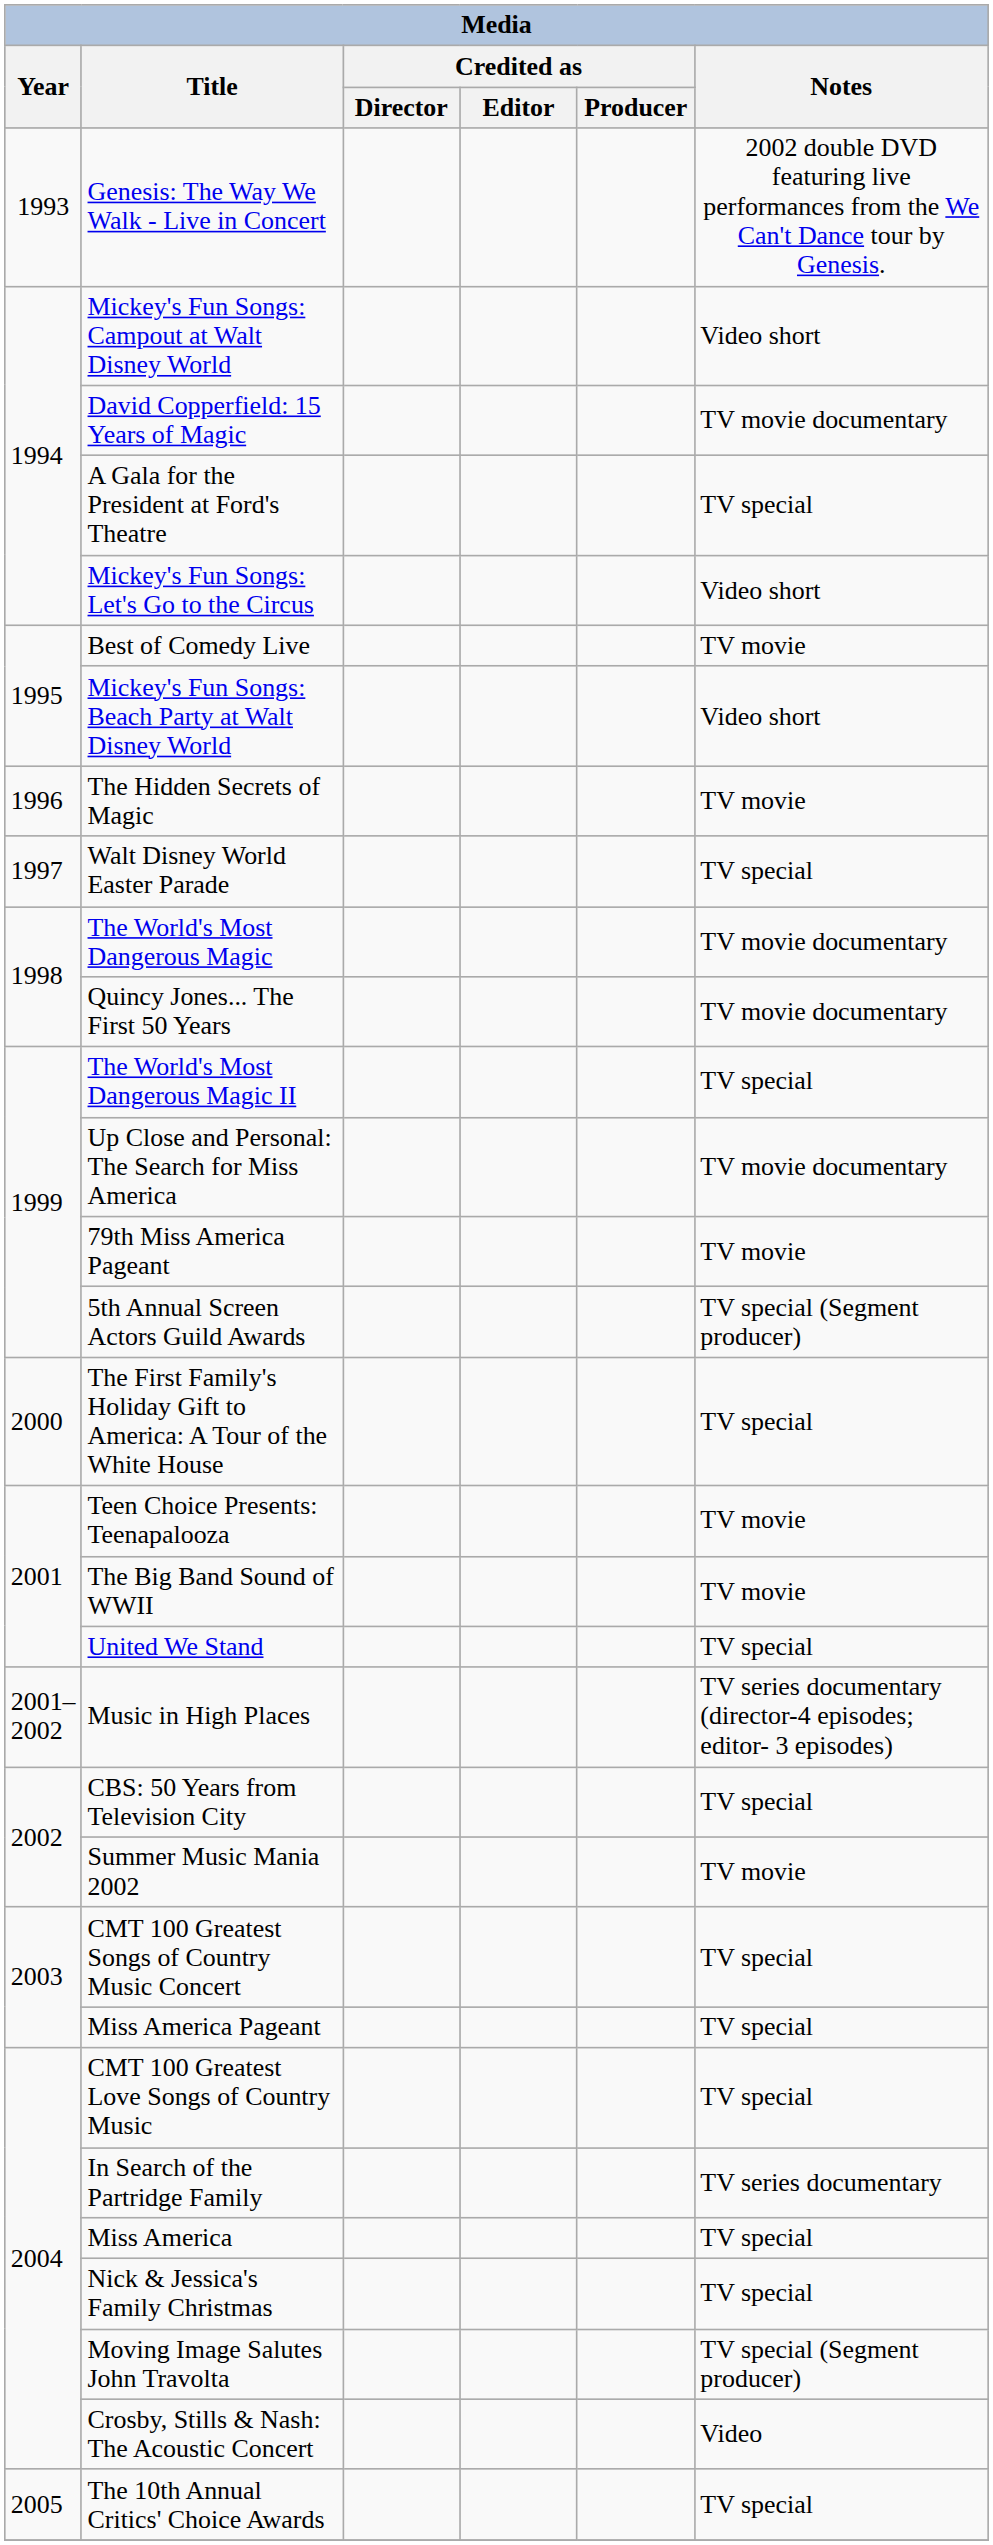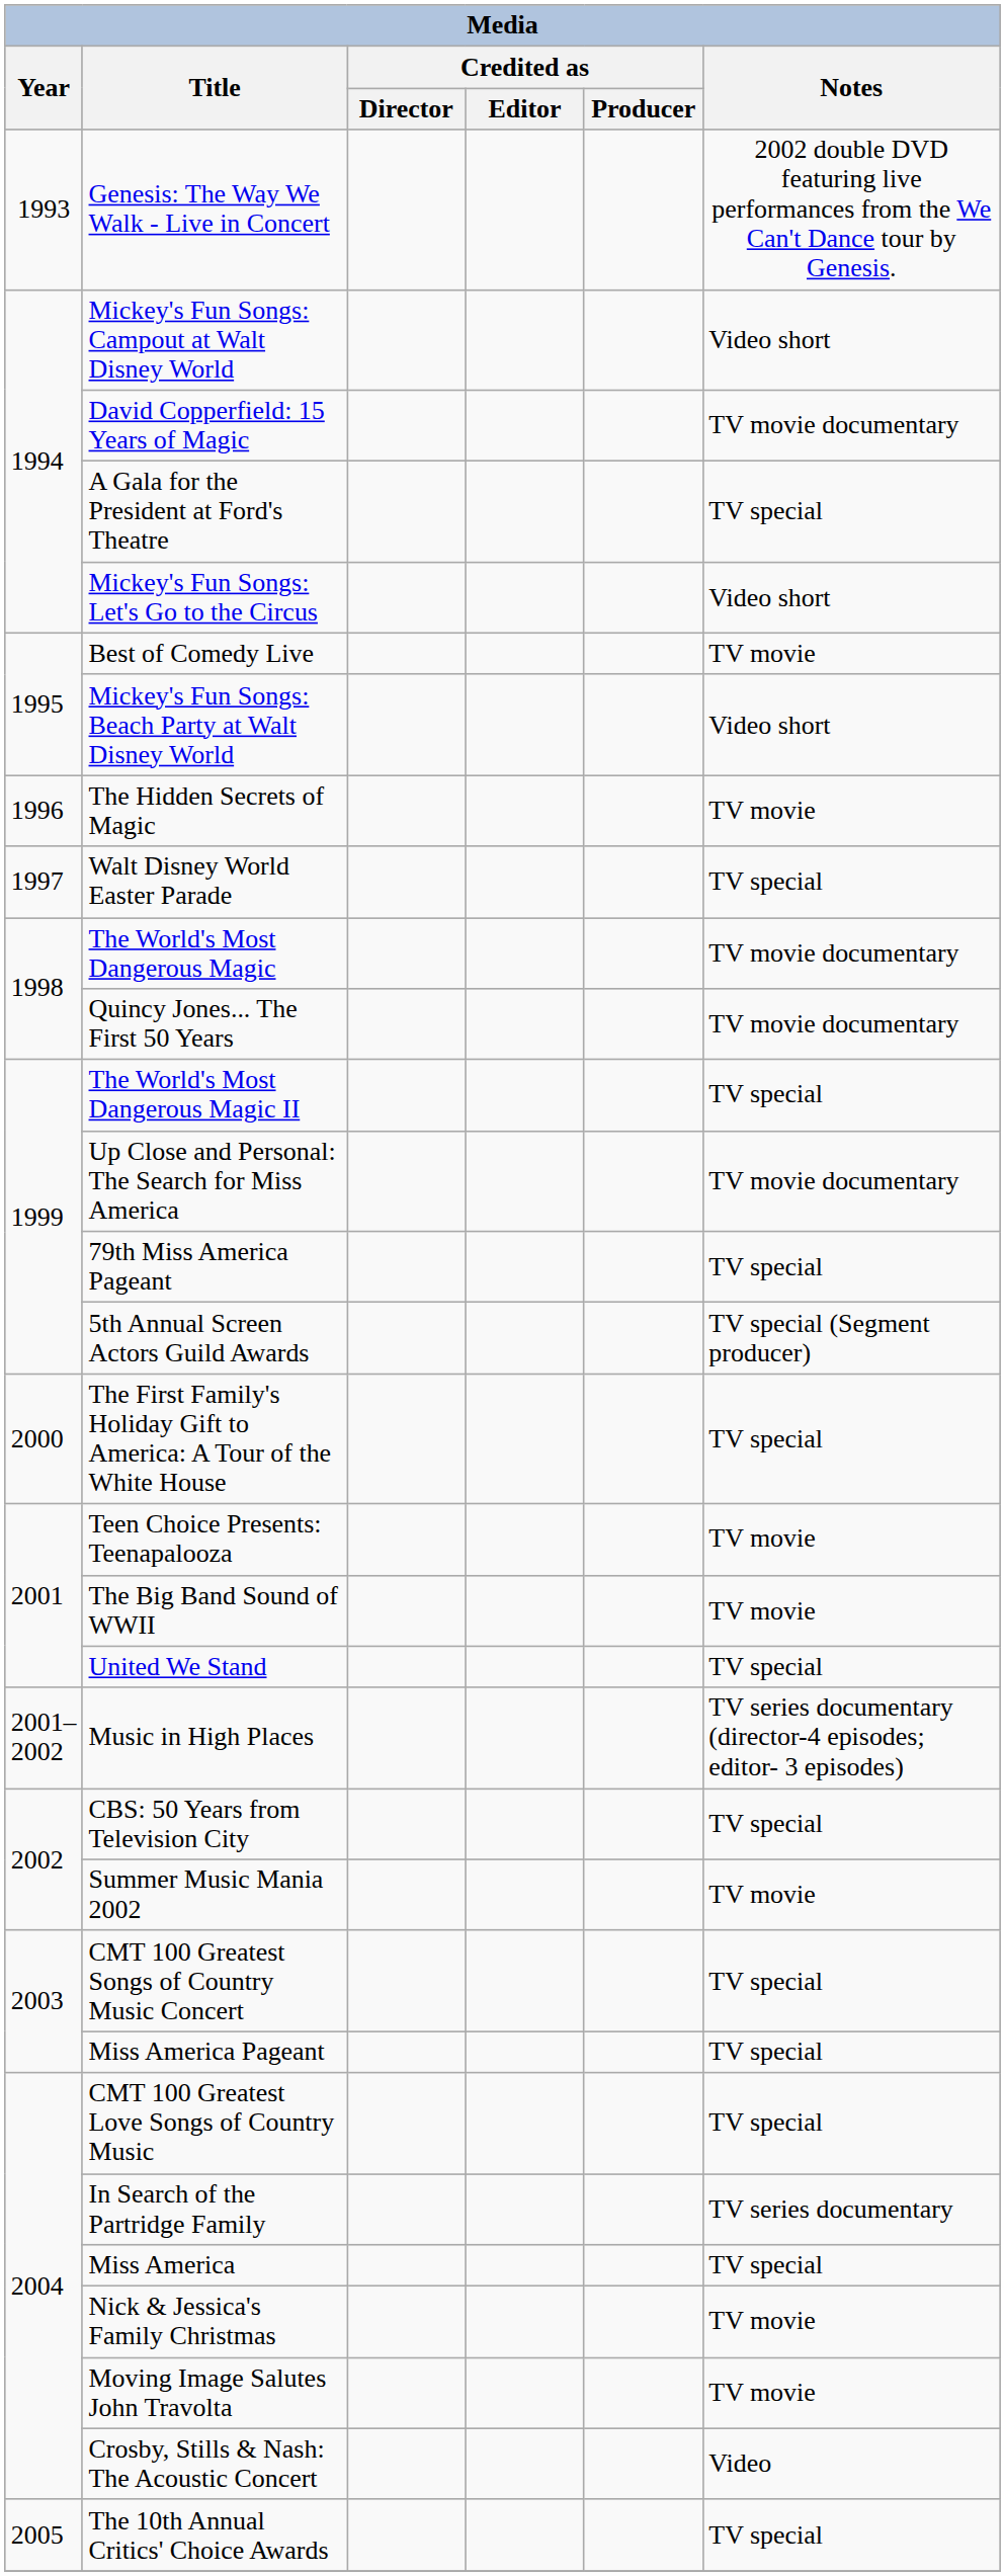 <table class="wikitable">
 <tr style="background:#ccc; text-align:center;">
 <th colspan="6" style="background: LightSteelBlue;">Media</th>
 </tr>
 <tr style="background:#ccc; text-align:center;">
 <th rowspan="2" style="width:33px;">Year</th>
 <th rowspan="2">Title</th>
 <th colspan="3">Credited as</th>
 <th rowspan="2">Notes</th>
 </tr>
 <tr>
 <th width=65>Director</th>
 <th width=65>Editor</th>
 <th width=65>Producer</th>
 </tr>
 <tr style="text-align:center;">
 <td>1993</td>
 <td style="text-align:left;"><a href='#'>Genesis: The Way We Walk - Live in Concert</a></td>
 <td></td>
 <td></td>
 <td></td>
 <td>2002 double DVD featuring live performances from the <a href='#'>We Can't Dance</a> tour by <a href='#'>Genesis</a>.</td>
 </tr>
 <tr>
 <td rowspan="4">1994</td>
 <td style="text-align:left;"><a href='#'>Mickey's Fun Songs: Campout at Walt Disney World</a></td>
 <td></td>
 <td></td>
 <td></td>
 <td>Video short</td>
 </tr>
 <tr>
 <td style="text-align:left;"><a href='#'>David Copperfield: 15 Years of Magic</a></td>
 <td></td>
 <td></td>
 <td></td>
 <td>TV movie documentary</td>
 </tr>
 <tr>
 <td style="text-align:left;">A Gala for the President at Ford's Theatre</td>
 <td></td>
 <td></td>
 <td></td>
 <td>TV special</td>
 </tr>
 <tr>
 <td style="text-align:left;"><a href='#'>Mickey's Fun Songs: Let's Go to the Circus</a></td>
 <td></td>
 <td></td>
 <td></td>
 <td>Video short</td>
 </tr>
 <tr>
 <td rowspan="2">1995</td>
 <td style="text-align:left;">Best of Comedy Live</td>
 <td></td>
 <td></td>
 <td></td>
 <td>TV movie</td>
 </tr>
 <tr>
 <td style="text-align:left;"><a href='#'>Mickey's Fun Songs: Beach Party at Walt Disney World</a></td>
 <td></td>
 <td></td>
 <td></td>
 <td>Video short</td>
 </tr>
 <tr>
 <td>1996</td>
 <td style="text-align:left;">The Hidden Secrets of Magic</td>
 <td></td>
 <td></td>
 <td></td>
 <td>TV movie</td>
 </tr>
 <tr>
 <td>1997</td>
 <td style="text-align:left;">Walt Disney World Easter Parade</td>
 <td></td>
 <td></td>
 <td></td>
 <td>TV special</td>
 </tr>
 <tr>
 <td rowspan="2">1998</td>
 <td style="text-align:left;"><a href='#'>The World's Most Dangerous Magic</a></td>
 <td></td>
 <td></td>
 <td></td>
 <td>TV movie documentary</td>
 </tr>
 <tr>
 <td style="text-align:left;">Quincy Jones... The First 50 Years</td>
 <td></td>
 <td></td>
 <td></td>
 <td>TV movie documentary</td>
 </tr>
 <tr>
 <td rowspan="4">1999</td>
 <td style="text-align:left;"><a href='#'>The World's Most Dangerous Magic II</a></td>
 <td></td>
 <td></td>
 <td></td>
 <td>TV special</td>
 </tr>
 <tr>
 <td style="text-align:left;">Up Close and Personal: The Search for Miss America</td>
 <td></td>
 <td></td>
 <td></td>
 <td>TV movie documentary</td>
 </tr>
 <tr>
 <td style="text-align:left;">79th Miss America Pageant</td>
 <td></td>
 <td></td>
 <td></td>
-<td>TV movie</td>
+<td>TV special</td>
 </tr>
 <tr>
 <td style="text-align:left;">5th Annual Screen Actors Guild Awards</td>
 <td></td>
 <td></td>
 <td></td>
 <td>TV special (Segment producer)</td>
 </tr>
 <tr>
 <td>2000</td>
 <td style="text-align:left;">The First Family's Holiday Gift to America: A Tour of the White House</td>
 <td></td>
 <td></td>
 <td></td>
 <td>TV special</td>
 </tr>
 <tr>
 <td rowspan="3">2001</td>
 <td style="text-align:left;">Teen Choice Presents: Teenapalooza</td>
 <td></td>
 <td></td>
 <td></td>
 <td>TV movie</td>
 </tr>
 <tr>
 <td style="text-align:left;">The Big Band Sound of WWII</td>
 <td></td>
 <td></td>
 <td></td>
 <td>TV movie</td>
 </tr>
 <tr>
 <td style="text-align:left;"><a href='#'>United We Stand</a></td>
 <td></td>
 <td></td>
 <td></td>
 <td>TV special</td>
 </tr>
 <tr>
 <td>2001–2002</td>
 <td style="text-align:left;">Music in High Places</td>
 <td></td>
 <td></td>
 <td></td>
 <td>TV series documentary (director-4 episodes; editor- 3 episodes)</td>
 </tr>
 <tr>
 <td rowspan="2">2002</td>
 <td style="text-align:left;">CBS: 50 Years from Television City</td>
 <td></td>
 <td></td>
 <td></td>
 <td>TV special</td>
 </tr>
 <tr>
 <td style="text-align:left;">Summer Music Mania 2002</td>
 <td></td>
 <td></td>
 <td></td>
 <td>TV movie</td>
 </tr>
 <tr>
 <td rowspan="2">2003</td>
 <td style="text-align:left;">CMT 100 Greatest Songs of Country Music Concert</td>
 <td></td>
 <td></td>
 <td></td>
 <td>TV special</td>
 </tr>
 <tr>
 <td style="text-align:left;">Miss America Pageant</td>
 <td></td>
 <td></td>
 <td></td>
 <td>TV special</td>
 </tr>
 <tr>
 <td rowspan="6">2004</td>
 <td style="text-align:left;">CMT 100 Greatest Love Songs of Country Music</td>
 <td></td>
 <td></td>
 <td></td>
 <td>TV special</td>
 </tr>
 <tr>
 <td style="text-align:left;">In Search of the Partridge Family</td>
 <td></td>
 <td></td>
 <td></td>
 <td>TV series documentary</td>
 </tr>
 <tr>
 <td style="text-align:left;">Miss America</td>
 <td></td>
 <td></td>
 <td></td>
 <td>TV special</td>
 </tr>
 <tr>
 <td style="text-align:left;">Nick & Jessica's Family Christmas</td>
 <td></td>
 <td></td>
 <td></td>
-<td>TV special</td>
+<td>TV movie</td>
 </tr>
 <tr>
 <td style="text-align:left;">Moving Image Salutes John Travolta</td>
 <td></td>
 <td></td>
 <td></td>
-<td>TV special (Segment producer)</td>
+<td>TV movie</td>
 </tr>
 <tr>
 <td style="text-align:left;">Crosby, Stills & Nash: The Acoustic Concert</td>
 <td></td>
 <td></td>
 <td></td>
 <td>Video</td>
 </tr>
 <tr>
 <td>2005</td>
 <td style="text-align:left;">The 10th Annual Critics' Choice Awards</td>
 <td></td>
 <td></td>
 <td></td>
 <td>TV special</td>
 </tr>
 <tr>
 </tr>
 </table>
